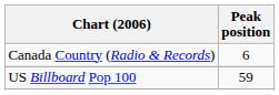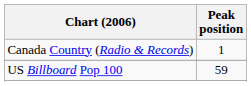 <table class="wikitable sortable">
 <tr>
 <th align="left">Chart (2006)</th>
 <th align="center">Peak<br>position</th>
 </tr>
 <tr>
 <td align="left">Canada <a href='#'>Country</a> (<em><a href='#'>Radio & Records</a></em>)</td>
-<td align="center">6</td>
+<td align="center">1</td>
 </tr>
 <tr>
 </tr>
 <tr>
 </tr>
 <tr>
 <td align="left">US <em><a href='#'>Billboard</a></em> <a href='#'>Pop 100</a></td>
 <td align="center">59</td>
 </tr>
 <tr>
 </tr>
 <tr>
 </tr>
 </table>
